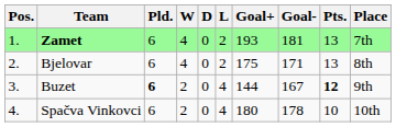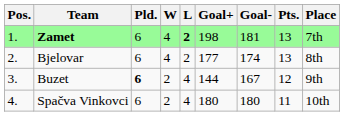 <table class="wikitable">
 <tr>
 <th>Pos.</th>
 <th>Team</th>
 <th>Pld.</th>
 <th>W</th>
-<th>D</th>
 <th>L</th>
 <th>Goal+</th>
 <th>Goal-</th>
 <th>Pts.</th>
 <th>Place</th>
 </tr>
 <tr style="background:palegreen;">
 <td>1.</td>
 <td><strong>Zamet</strong></td>
 <td>6</td>
 <td>4</td>
-<td>0</td>
-<td>2</td>
-<td>193</td>
+<td><strong>2</strong></td>
+<td>198</td>
 <td>181</td>
 <td>13</td>
 <td>7th</td>
 </tr>
 <tr style="background:palered;">
 <td>2.</td>
 <td>Bjelovar</td>
 <td>6</td>
 <td>4</td>
-<td>0</td>
 <td>2</td>
-<td>175</td>
-<td>171</td>
+<td>177</td>
+<td>174</td>
 <td>13</td>
 <td>8th</td>
 </tr>
 <tr style="background:palered;">
 <td>3.</td>
 <td>Buzet</td>
 <td><strong>6</strong></td>
 <td>2</td>
-<td>0</td>
 <td>4</td>
 <td>144</td>
 <td>167</td>
-<td><strong>12</strong></td>
+<td>12</td>
 <td>9th</td>
 </tr>
 <tr style="background:palered;">
 <td>4.</td>
 <td>Spačva Vinkovci</td>
 <td>6</td>
 <td>2</td>
-<td>0</td>
 <td>4</td>
 <td>180</td>
-<td>178</td>
-<td>10</td>
+<td>180</td>
+<td>11</td>
 <td>10th</td>
 </tr>
 </table>
